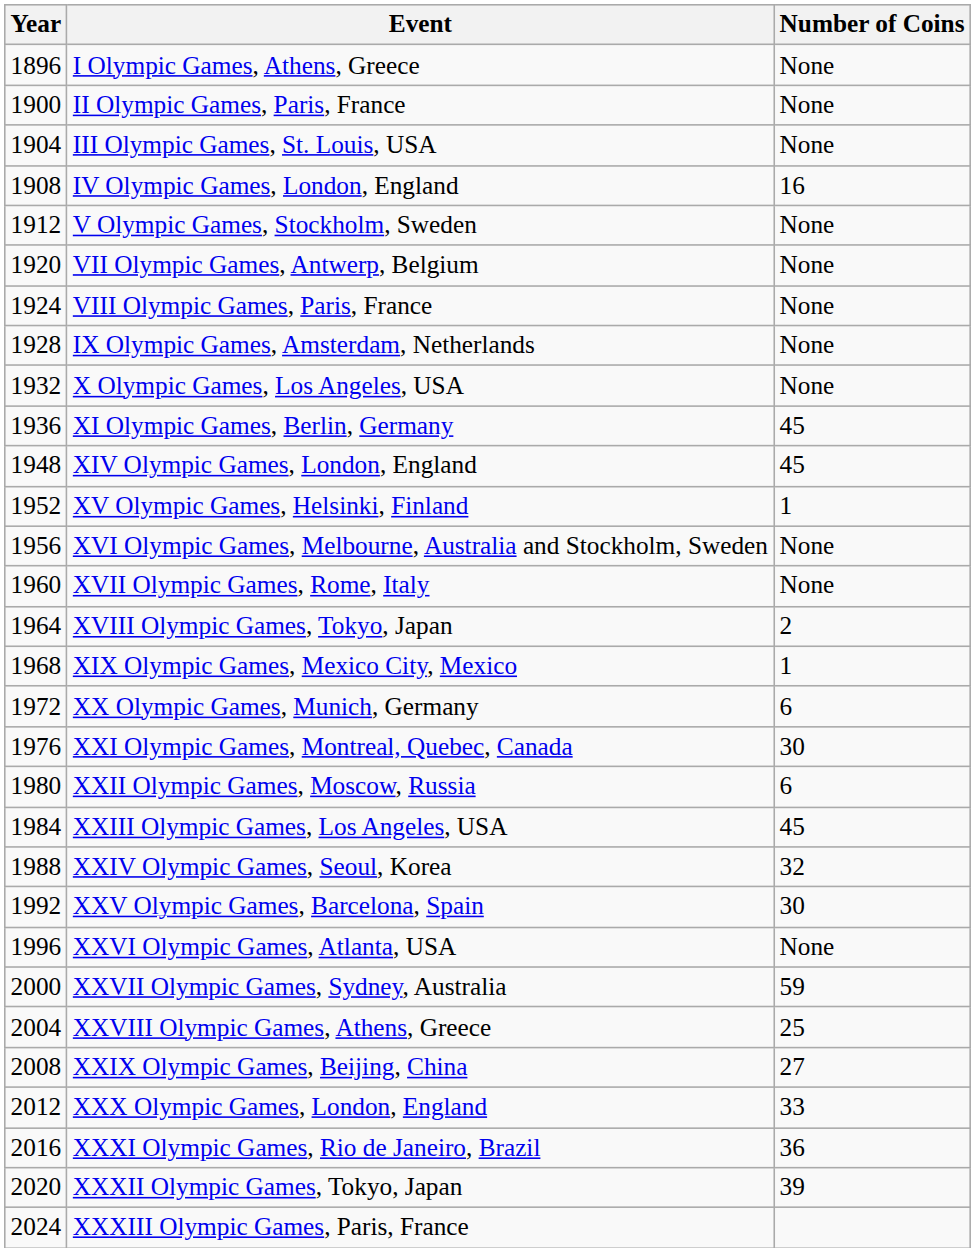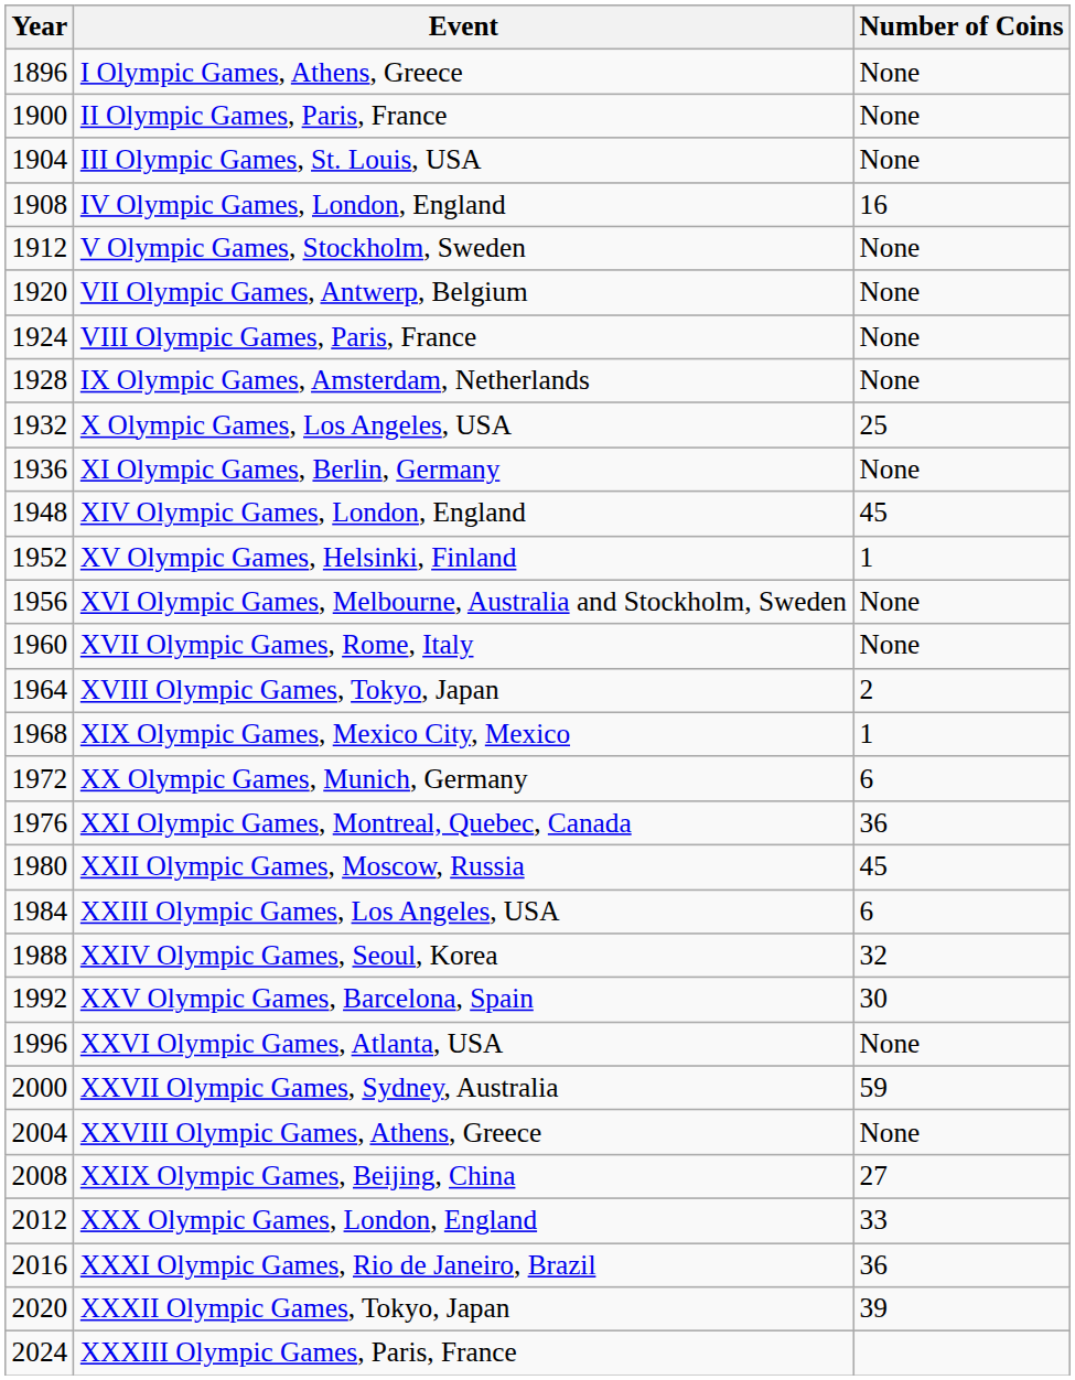 <table class="wikitable">
 <tr>
 <th>Year</th>
 <th>Event</th>
 <th>Number of Coins</th>
 </tr>
 <tr>
 <td>1896</td>
 <td><a href='#'>I Olympic Games</a>, <a href='#'>Athens</a>, Greece</td>
 <td>None</td>
 </tr>
 <tr>
 <td>1900</td>
 <td><a href='#'>II Olympic Games</a>, <a href='#'>Paris</a>, France</td>
 <td>None</td>
 </tr>
 <tr>
 <td>1904</td>
 <td><a href='#'>III Olympic Games</a>, <a href='#'>St. Louis</a>, USA</td>
 <td>None</td>
 </tr>
 <tr>
 <td>1908</td>
 <td><a href='#'>IV Olympic Games</a>, <a href='#'>London</a>, England</td>
 <td>16</td>
 </tr>
 <tr>
 <td>1912</td>
 <td><a href='#'>V Olympic Games</a>, <a href='#'>Stockholm</a>, Sweden</td>
 <td>None</td>
 </tr>
 <tr>
 <td>1920</td>
 <td><a href='#'>VII Olympic Games</a>, <a href='#'>Antwerp</a>, Belgium</td>
 <td>None</td>
 </tr>
 <tr>
 <td>1924</td>
 <td><a href='#'>VIII Olympic Games</a>, <a href='#'>Paris</a>, France</td>
 <td>None</td>
 </tr>
 <tr>
 <td>1928</td>
 <td><a href='#'>IX Olympic Games</a>, <a href='#'>Amsterdam</a>, Netherlands</td>
 <td>None</td>
 </tr>
 <tr>
 <td>1932</td>
 <td><a href='#'>X Olympic Games</a>, <a href='#'>Los Angeles</a>, USA</td>
-<td>None</td>
+<td>25</td>
 </tr>
 <tr>
 <td>1936</td>
 <td><a href='#'>XI Olympic Games</a>, <a href='#'>Berlin</a>, <a href='#'>Germany</a></td>
-<td>45</td>
+<td>None</td>
 </tr>
 <tr>
 <td>1948</td>
 <td><a href='#'>XIV Olympic Games</a>, <a href='#'>London</a>, England</td>
 <td>45</td>
 </tr>
 <tr>
 <td>1952</td>
 <td><a href='#'>XV Olympic Games</a>, <a href='#'>Helsinki</a>, <a href='#'>Finland</a></td>
 <td>1</td>
 </tr>
 <tr>
 <td>1956</td>
 <td><a href='#'>XVI Olympic Games</a>, <a href='#'>Melbourne</a>, <a href='#'>Australia</a> and Stockholm, Sweden</td>
 <td>None</td>
 </tr>
 <tr>
 <td>1960</td>
 <td><a href='#'>XVII Olympic Games</a>, <a href='#'>Rome</a>, <a href='#'>Italy</a></td>
 <td>None</td>
 </tr>
 <tr>
 <td>1964</td>
 <td><a href='#'>XVIII Olympic Games</a>, <a href='#'>Tokyo</a>, Japan</td>
 <td>2</td>
 </tr>
 <tr>
 <td>1968</td>
 <td><a href='#'>XIX Olympic Games</a>, <a href='#'>Mexico City</a>, <a href='#'>Mexico</a></td>
 <td>1</td>
 </tr>
 <tr>
 <td>1972</td>
 <td><a href='#'>XX Olympic Games</a>, <a href='#'>Munich</a>, Germany</td>
 <td>6</td>
 </tr>
 <tr>
 <td>1976</td>
 <td><a href='#'>XXI Olympic Games</a>, <a href='#'>Montreal, Quebec</a>, <a href='#'>Canada</a></td>
-<td>30</td>
+<td>36</td>
 </tr>
 <tr>
 <td>1980</td>
 <td><a href='#'>XXII Olympic Games</a>, <a href='#'>Moscow</a>, <a href='#'>Russia</a></td>
-<td>6</td>
+<td>45</td>
 </tr>
 <tr>
 <td>1984</td>
 <td><a href='#'>XXIII Olympic Games</a>, <a href='#'>Los Angeles</a>, USA</td>
-<td>45</td>
+<td>6</td>
 </tr>
 <tr>
 <td>1988</td>
 <td><a href='#'>XXIV Olympic Games</a>, <a href='#'>Seoul</a>, Korea</td>
 <td>32</td>
 </tr>
 <tr>
 <td>1992</td>
 <td><a href='#'>XXV Olympic Games</a>, <a href='#'>Barcelona</a>, <a href='#'>Spain</a></td>
 <td>30</td>
 </tr>
 <tr>
 <td>1996</td>
 <td><a href='#'>XXVI Olympic Games</a>, <a href='#'>Atlanta</a>, USA</td>
 <td>None</td>
 </tr>
 <tr>
 <td>2000</td>
 <td><a href='#'>XXVII Olympic Games</a>, <a href='#'>Sydney</a>, Australia</td>
 <td>59</td>
 </tr>
 <tr>
 <td>2004</td>
 <td><a href='#'>XXVIII Olympic Games</a>, <a href='#'>Athens</a>, Greece</td>
-<td>25</td>
+<td>None</td>
 </tr>
 <tr>
 <td>2008</td>
 <td><a href='#'>XXIX Olympic Games</a>, <a href='#'>Beijing</a>, <a href='#'>China</a></td>
 <td>27 </td>
 </tr>
 <tr>
 <td>2012</td>
 <td><a href='#'>XXX Olympic Games</a>, <a href='#'>London</a>, <a href='#'>England</a></td>
 <td>33</td>
 </tr>
 <tr>
 <td>2016</td>
 <td><a href='#'>XXXI Olympic Games</a>, <a href='#'>Rio de Janeiro</a>, <a href='#'>Brazil</a></td>
 <td>36</td>
 </tr>
 <tr>
 <td>2020</td>
 <td><a href='#'>XXXII Olympic Games</a>, Tokyo, Japan</td>
 <td>39</td>
 </tr>
 <tr>
 <td>2024</td>
 <td><a href='#'>XXXIII Olympic Games</a>, Paris, France</td>
 <td></td>
 </tr>
 </table>
